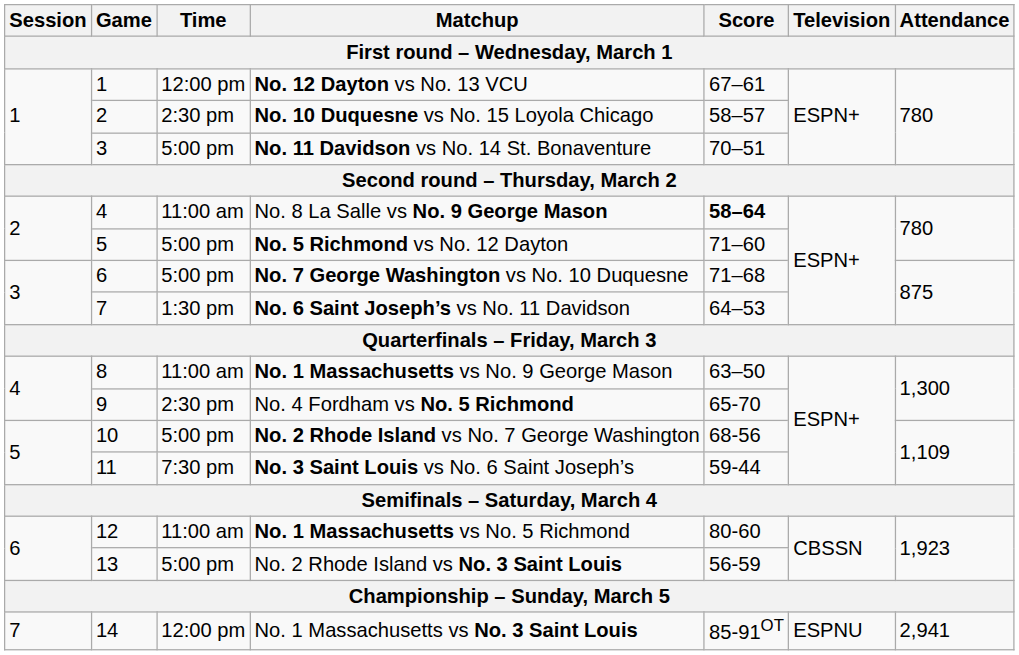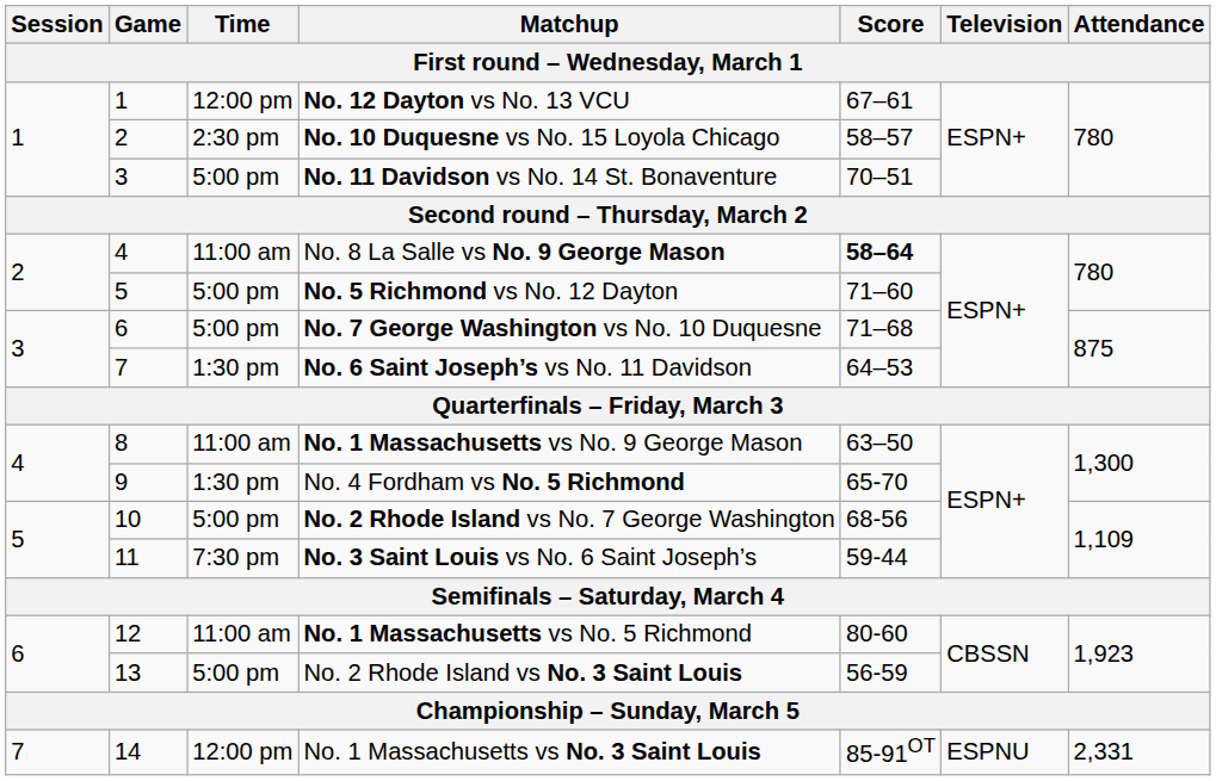 <table class="wikitable">
 <tr>
 <th>Session</th>
 <th>Game</th>
 <th>Time</th>
 <th>Matchup</th>
 <th>Score</th>
 <th>Television</th>
 <th>Attendance</th>
 </tr>
 <tr>
 <th colspan="7">First round – Wednesday, March 1</th>
 </tr>
 <tr>
 <td rowspan="3">1</td>
 <td>1</td>
 <td>12:00 pm</td>
 <td><strong>No. 12 Dayton</strong> vs No. 13 VCU</td>
 <td>67–61</td>
 <td rowspan="3">ESPN+</td>
 <td rowspan="3">780</td>
 </tr>
 <tr>
 <td>2</td>
 <td>2:30 pm</td>
 <td><strong>No. 10 Duquesne</strong> vs No. 15 Loyola Chicago</td>
 <td>58–57</td>
 </tr>
 <tr>
 <td>3</td>
 <td>5:00 pm</td>
 <td><strong>No. 11 Davidson</strong> vs No. 14 St. Bonaventure</td>
 <td>70–51</td>
 </tr>
 <tr>
 <th colspan="7">Second round – Thursday, March 2</th>
 </tr>
 <tr>
 <td rowspan="2">2</td>
 <td>4</td>
 <td>11:00 am</td>
 <td>No. 8 La Salle vs <strong>No. 9 George Mason</strong></td>
 <td><strong>58–64</strong></td>
 <td rowspan="4">ESPN+</td>
 <td rowspan="2">780</td>
 </tr>
 <tr>
 <td>5</td>
 <td>5:00 pm</td>
 <td><strong>No. 5 Richmond</strong> vs No. 12 Dayton</td>
 <td>71–60</td>
 </tr>
 <tr>
 <td rowspan="2">3</td>
 <td>6</td>
 <td>5:00 pm</td>
 <td><strong>No. 7 George Washington</strong> vs No. 10 Duquesne</td>
 <td>71–68</td>
 <td rowspan="2">875</td>
 </tr>
 <tr>
 <td>7</td>
 <td>1:30 pm</td>
 <td><strong>No. 6 Saint Joseph’s</strong> vs No. 11 Davidson</td>
 <td>64–53</td>
 </tr>
 <tr>
 <th colspan="7">Quarterfinals – Friday, March 3</th>
 </tr>
 <tr>
 <td rowspan="2">4</td>
 <td>8</td>
 <td>11:00 am</td>
 <td><strong>No. 1 Massachusetts</strong> vs No. 9 George Mason</td>
 <td>63–50</td>
 <td rowspan="4">ESPN+</td>
 <td rowspan="2">1,300</td>
 </tr>
 <tr>
 <td>9</td>
-<td>2:30 pm</td>
+<td>1:30 pm</td>
 <td>No. 4 Fordham vs <strong>No. 5 Richmond</strong></td>
 <td>65-70</td>
 </tr>
 <tr>
 <td rowspan="2">5</td>
 <td>10</td>
 <td>5:00 pm</td>
 <td><strong>No. 2 Rhode Island</strong> vs No. 7 George Washington</td>
 <td>68-56</td>
 <td rowspan="2">1,109</td>
 </tr>
 <tr>
 <td>11</td>
 <td>7:30 pm</td>
 <td><strong>No. 3 Saint Louis</strong> vs No. 6 Saint Joseph’s</td>
 <td>59-44</td>
 </tr>
 <tr>
 <th colspan="7">Semifinals – Saturday, March 4</th>
 </tr>
 <tr>
 <td rowspan="2">6</td>
 <td>12</td>
 <td>11:00 am</td>
 <td><strong>No. 1 Massachusetts</strong> vs No. 5 Richmond</td>
 <td>80-60</td>
 <td rowspan="2">CBSSN</td>
 <td rowspan="2">1,923</td>
 </tr>
 <tr>
 <td>13</td>
 <td>5:00 pm</td>
 <td>No. 2 Rhode Island vs <strong>No. 3 Saint Louis</strong></td>
 <td>56-59</td>
 </tr>
 <tr>
 <th colspan="7">Championship – Sunday, March 5</th>
 </tr>
 <tr>
 <td>7</td>
 <td>14</td>
 <td>12:00 pm</td>
 <td>No. 1 Massachusetts vs <strong>No. 3 Saint Louis</strong></td>
 <td>85-91<sup>OT</sup></td>
 <td>ESPNU</td>
-<td>2,941</td>
+<td>2,331</td>
 </tr>
 </table>
